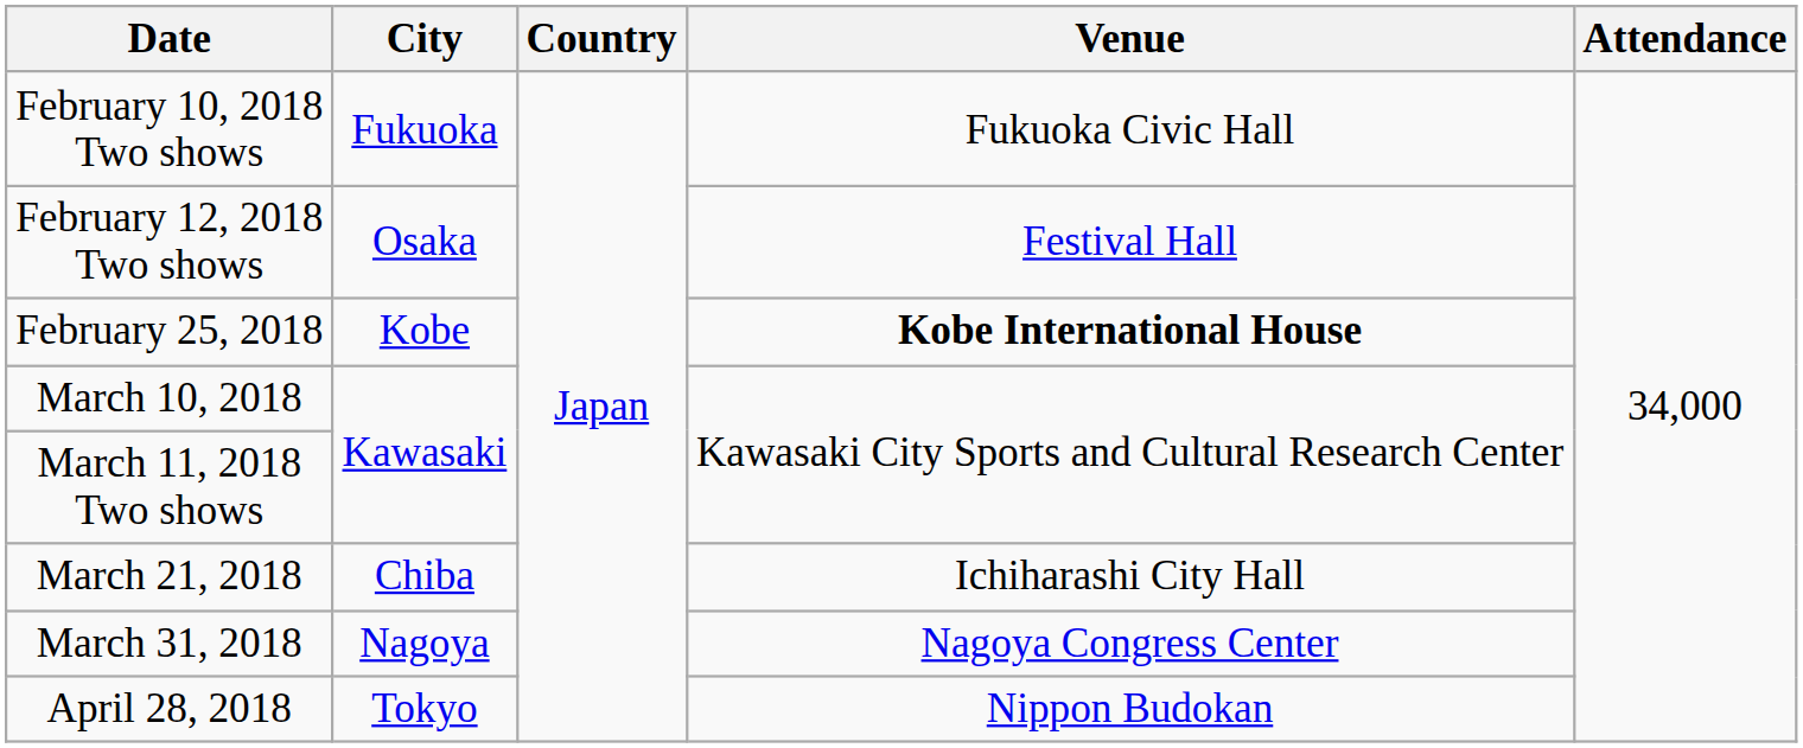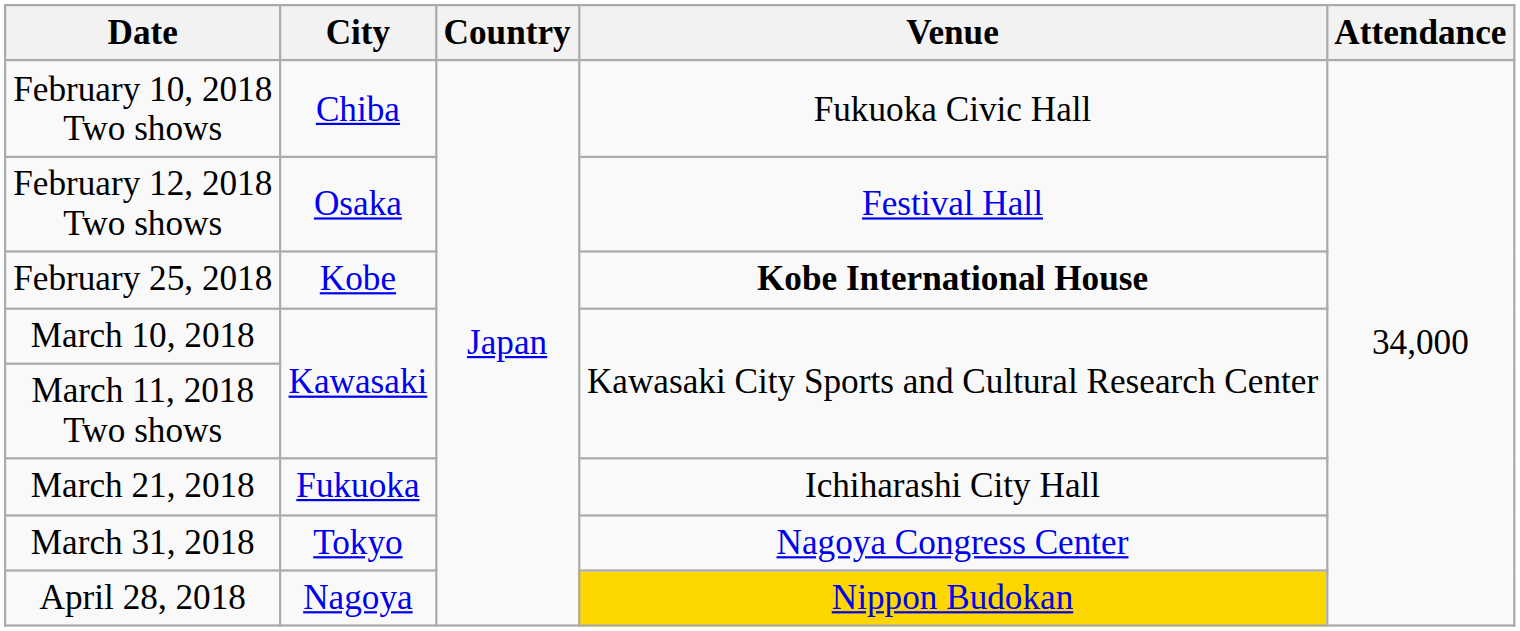 <table class="wikitable" style="text-align:center;">
 <tr>
 <th>Date</th>
 <th>City</th>
 <th>Country</th>
 <th>Venue</th>
 <th>Attendance</th>
 </tr>
 <tr>
 <td>February 10, 2018<br>Two shows</td>
-<td><a href='#'>Fukuoka</a></td>
+<td><a href='#'>Chiba</a></td>
 <td rowspan=8><a href='#'>Japan</a></td>
 <td>Fukuoka Civic Hall</td>
 <td rowspan=9>34,000</td>
 </tr>
 <tr>
 <td>February 12, 2018<br>Two shows</td>
 <td><a href='#'>Osaka</a></td>
 <td><a href='#'>Festival Hall</a></td>
 </tr>
 <tr>
 <td>February 25, 2018</td>
 <td><a href='#'>Kobe</a></td>
 <td><strong>Kobe International House</strong></td>
 </tr>
 <tr>
 <td>March 10, 2018</td>
 <td rowspan=2><a href='#'>Kawasaki</a></td>
 <td rowspan=2>Kawasaki City Sports and Cultural Research Center</td>
 </tr>
 <tr>
 <td>March 11, 2018<br>Two shows</td>
 </tr>
 <tr>
 <td>March 21, 2018</td>
-<td><a href='#'>Chiba</a></td>
+<td><a href='#'>Fukuoka</a></td>
 <td>Ichiharashi City Hall</td>
 </tr>
 <tr>
 <td>March 31, 2018</td>
-<td><a href='#'>Nagoya</a></td>
+<td><a href='#'>Tokyo</a></td>
 <td><a href='#'>Nagoya Congress Center</a></td>
 </tr>
 <tr>
 <td>April 28, 2018</td>
-<td><a href='#'>Tokyo</a></td>
-<td><a href='#'>Nippon Budokan</a></td>
+<td><a href='#'>Nagoya</a></td>
+<td style="background: gold;"><a href='#'>Nippon Budokan</a></td>
 </tr>
 </table>
